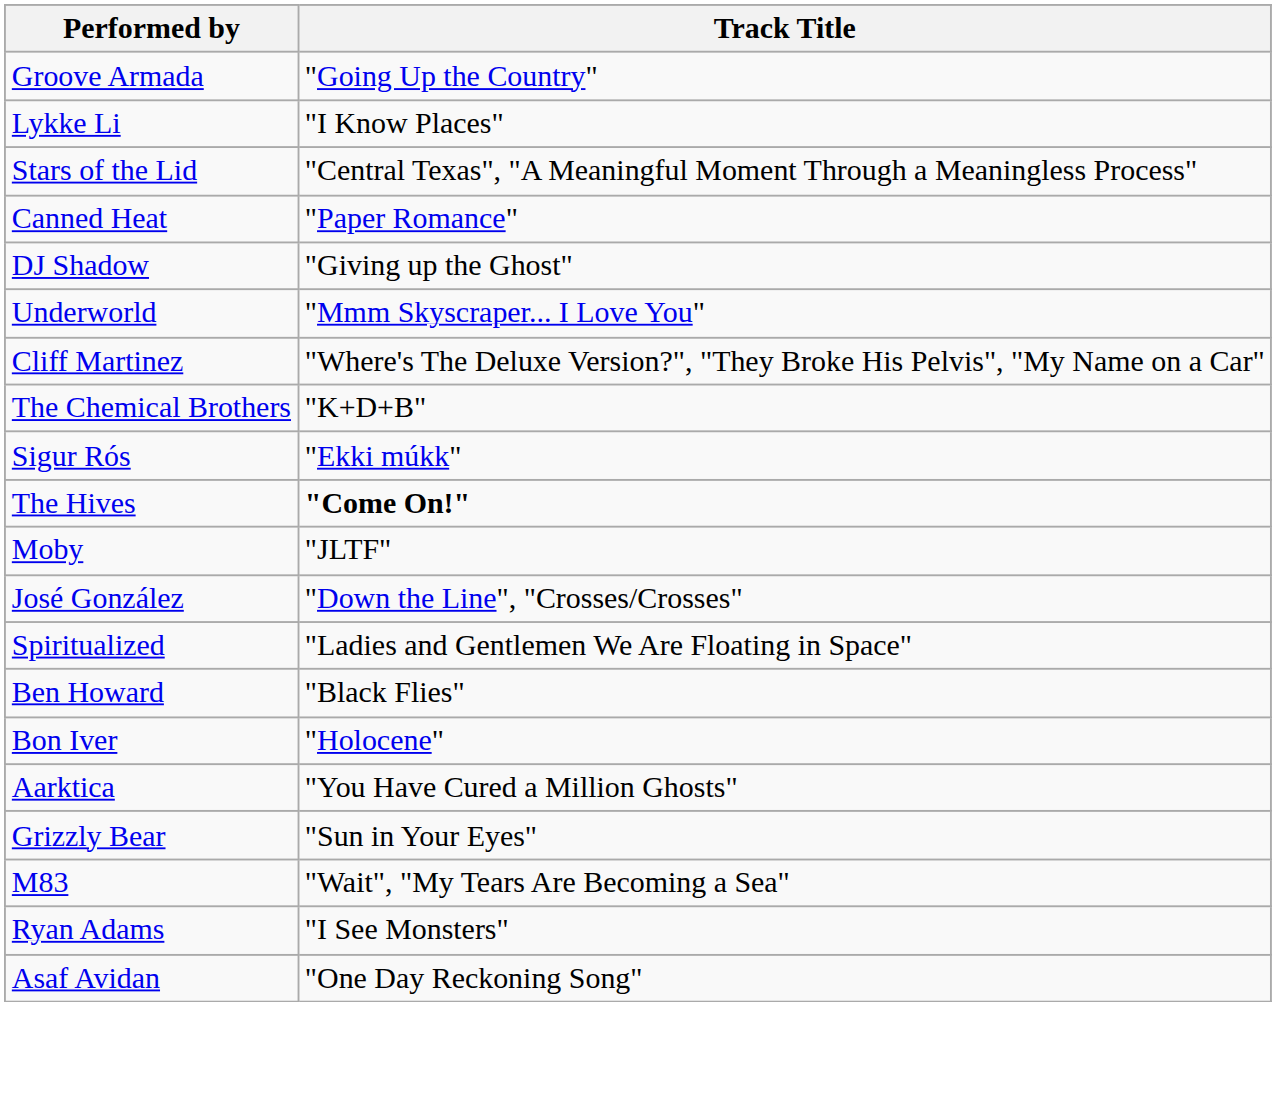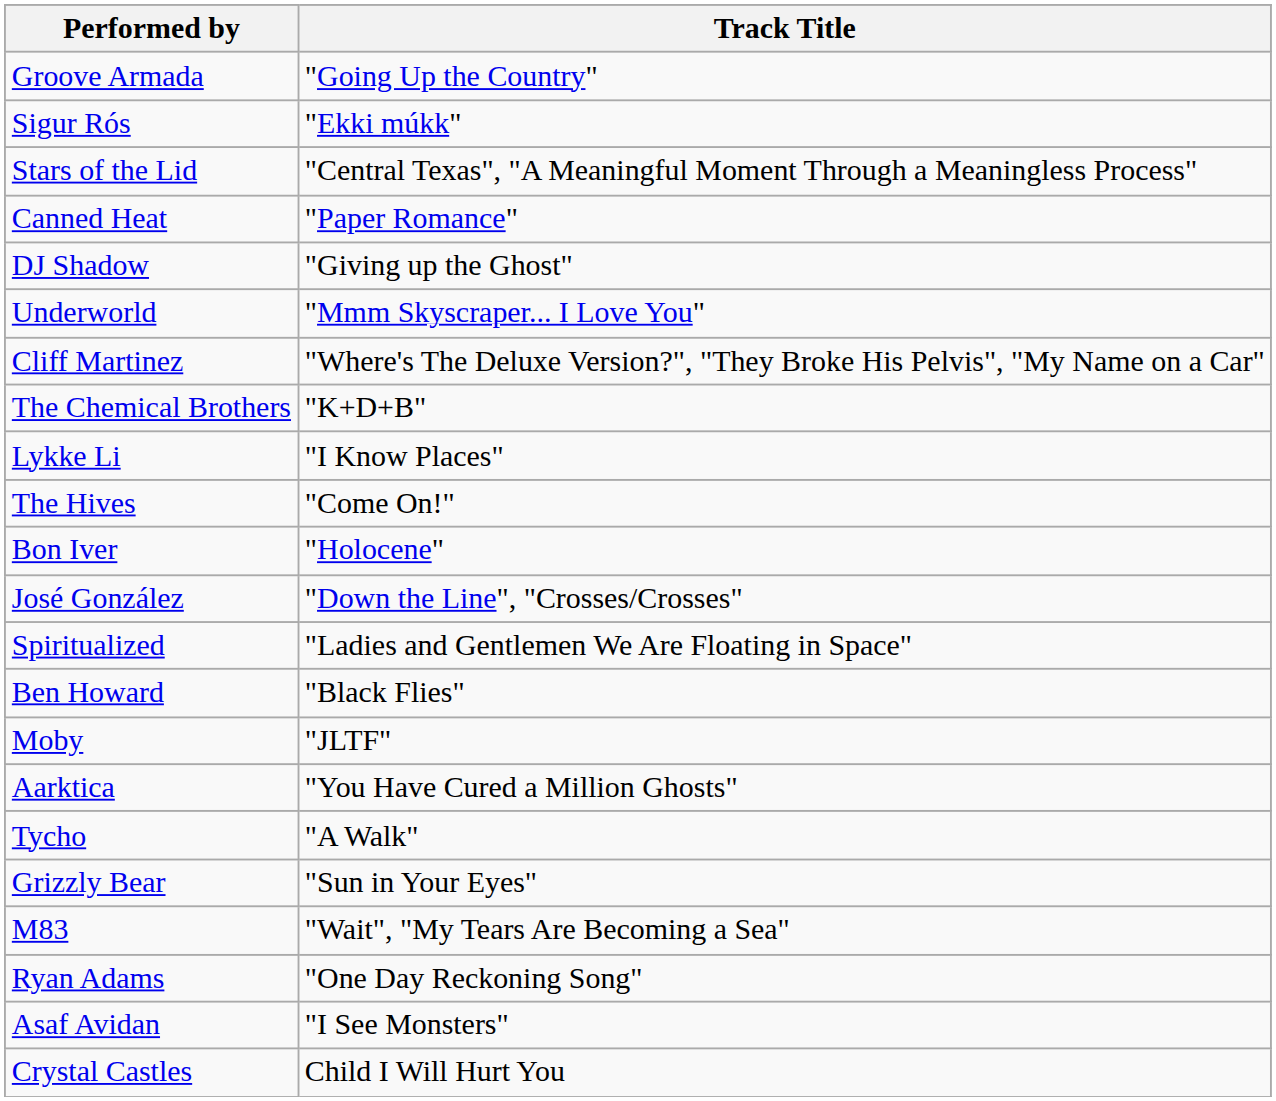 <table class="wikitable sortable">
 <tr>
 <th>Performed by</th>
 <th>Track Title</th>
 </tr>
 <tr>
 <td><a href='#'>Groove Armada</a></td>
 <td>"<a href='#'>Going Up the Country</a>"</td>
 </tr>
 <tr>
-<td><a href='#'>Lykke Li</a></td>
-<td>"I Know Places"</td>
+<td><a href='#'>Sigur Rós</a></td>
+<td>"<a href='#'>Ekki múkk</a>"</td>
 </tr>
 <tr>
 <td><a href='#'>Stars of the Lid</a></td>
 <td>"Central Texas", "A Meaningful Moment Through a Meaningless Process"</td>
 </tr>
 <tr>
 <td><a href='#'>Canned Heat</a></td>
 <td>"<a href='#'>Paper Romance</a>"</td>
 </tr>
 <tr>
 <td><a href='#'>DJ Shadow</a></td>
 <td>"Giving up the Ghost"</td>
 </tr>
 <tr>
 <td><a href='#'>Underworld</a></td>
 <td>"<a href='#'>Mmm Skyscraper... I Love You</a>"</td>
 </tr>
 <tr>
 <td><a href='#'>Cliff Martinez</a></td>
 <td>"Where's The Deluxe Version?", "They Broke His Pelvis", "My Name on a Car"</td>
 </tr>
 <tr>
 <td><a href='#'>The Chemical Brothers</a></td>
 <td>"K+D+B"</td>
 </tr>
 <tr>
-<td><a href='#'>Sigur Rós</a></td>
-<td>"<a href='#'>Ekki múkk</a>"</td>
+<td><a href='#'>Lykke Li</a></td>
+<td>"I Know Places"</td>
 </tr>
 <tr>
 <td><a href='#'>The Hives</a></td>
-<td><strong>"Come On!"</strong></td>
+<td>"Come On!"</td>
 </tr>
 <tr>
-<td><a href='#'>Moby</a></td>
-<td>"JLTF"</td>
+<td><a href='#'>Bon Iver</a></td>
+<td>"<a href='#'>Holocene</a>"</td>
 </tr>
 <tr>
 <td><a href='#'>José González</a></td>
 <td>"<a href='#'>Down the Line</a>", "Crosses/Crosses"</td>
 </tr>
 <tr>
 <td><a href='#'>Spiritualized</a></td>
 <td>"Ladies and Gentlemen We Are Floating in Space"</td>
 </tr>
 <tr>
 <td><a href='#'>Ben Howard</a></td>
 <td>"Black Flies"</td>
 </tr>
 <tr>
-<td><a href='#'>Bon Iver</a></td>
-<td>"<a href='#'>Holocene</a>"</td>
+<td><a href='#'>Moby</a></td>
+<td>"JLTF"</td>
 </tr>
 <tr>
 <td><a href='#'>Aarktica</a></td>
 <td>"You Have Cured a Million Ghosts"</td>
+</tr>
+<tr>
+<td><a href='#'>Tycho</a></td>
+<td>"A Walk"</td>
 </tr>
 <tr>
 <td><a href='#'>Grizzly Bear</a></td>
 <td>"Sun in Your Eyes"</td>
 </tr>
 <tr>
 <td><a href='#'>M83</a></td>
 <td>"Wait", "My Tears Are Becoming a Sea"</td>
 </tr>
 <tr>
 <td><a href='#'>Ryan Adams</a></td>
+<td>"One Day Reckoning Song"</td>
+</tr>
+<tr>
+<td><a href='#'>Asaf Avidan</a></td>
 <td>"I See Monsters"</td>
 </tr>
 <tr>
-<td><a href='#'>Asaf Avidan</a></td>
-<td>"One Day Reckoning Song"</td>
+<td><a href='#'>Crystal Castles</a></td>
+<td>Child I Will Hurt You</td>
 </tr>
 </table>
